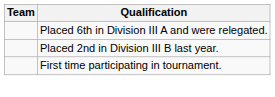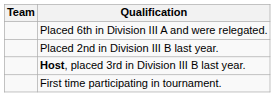 <table class="wikitable">
 <tr>
 <th>Team</th>
 <th>Qualification</th>
 </tr>
 <tr>
 <td></td>
 <td>Placed 6th in Division III A and were relegated.</td>
 </tr>
 <tr>
 <td></td>
 <td>Placed 2nd in Division III B last year.</td>
 </tr>
 <tr>
 <td></td>
+<td><strong>Host</strong>, placed 3rd in Division III B last year.</td>
+</tr>
+<tr>
+<td></td>
 <td>First time participating in tournament.</td>
 </tr>
 </table>
